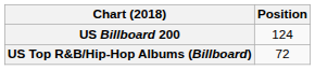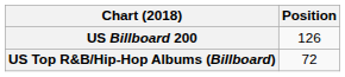 <table class="wikitable sortable plainrowheaders" style="text-align:center">
 <tr>
 <th scope="col">Chart (2018)</th>
 <th scope="col">Position</th>
 </tr>
 <tr>
 <th scope="row">US <em>Billboard</em> 200</th>
-<td>124</td>
+<td>126</td>
 </tr>
 <tr>
 <th scope="row">US Top R&B/Hip-Hop Albums (<em>Billboard</em>)</th>
 <td>72</td>
 </tr>
 </table>
